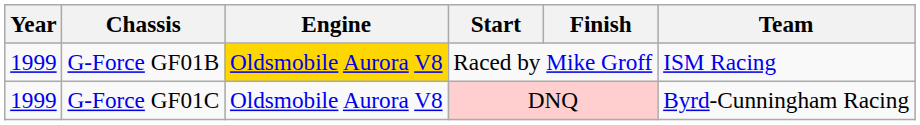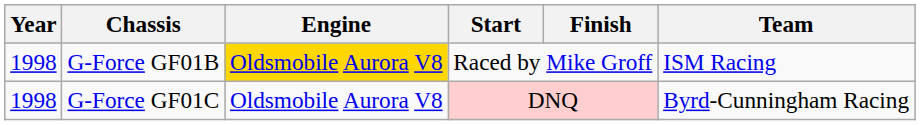 <table class="wikitable" style="font-size: 95%;">
 <tr>
 <th>Year</th>
 <th>Chassis</th>
 <th>Engine</th>
 <th>Start</th>
 <th>Finish</th>
 <th>Team</th>
 </tr>
 <tr>
-<td><a href='#'>1999</a></td>
+<td><a href='#'>1998</a></td>
 <td><a href='#'>G-Force</a> GF01B</td>
 <td style="background: gold;"><a href='#'>Oldsmobile</a> <a href='#'>Aurora</a> <a href='#'>V8</a></td>
 <td colspan=2 align=center>Raced by <a href='#'>Mike Groff</a></td>
 <td><a href='#'>ISM Racing</a></td>
 </tr>
 <tr>
-<td><a href='#'>1999</a></td>
+<td><a href='#'>1998</a></td>
 <td><a href='#'>G-Force</a> GF01C</td>
 <td><a href='#'>Oldsmobile</a> <a href='#'>Aurora</a> <a href='#'>V8</a></td>
 <td colspan=2 align=center style="background:#FFCFCF;">DNQ</td>
 <td><a href='#'>Byrd</a>-Cunningham Racing</td>
 </tr>
 </table>
